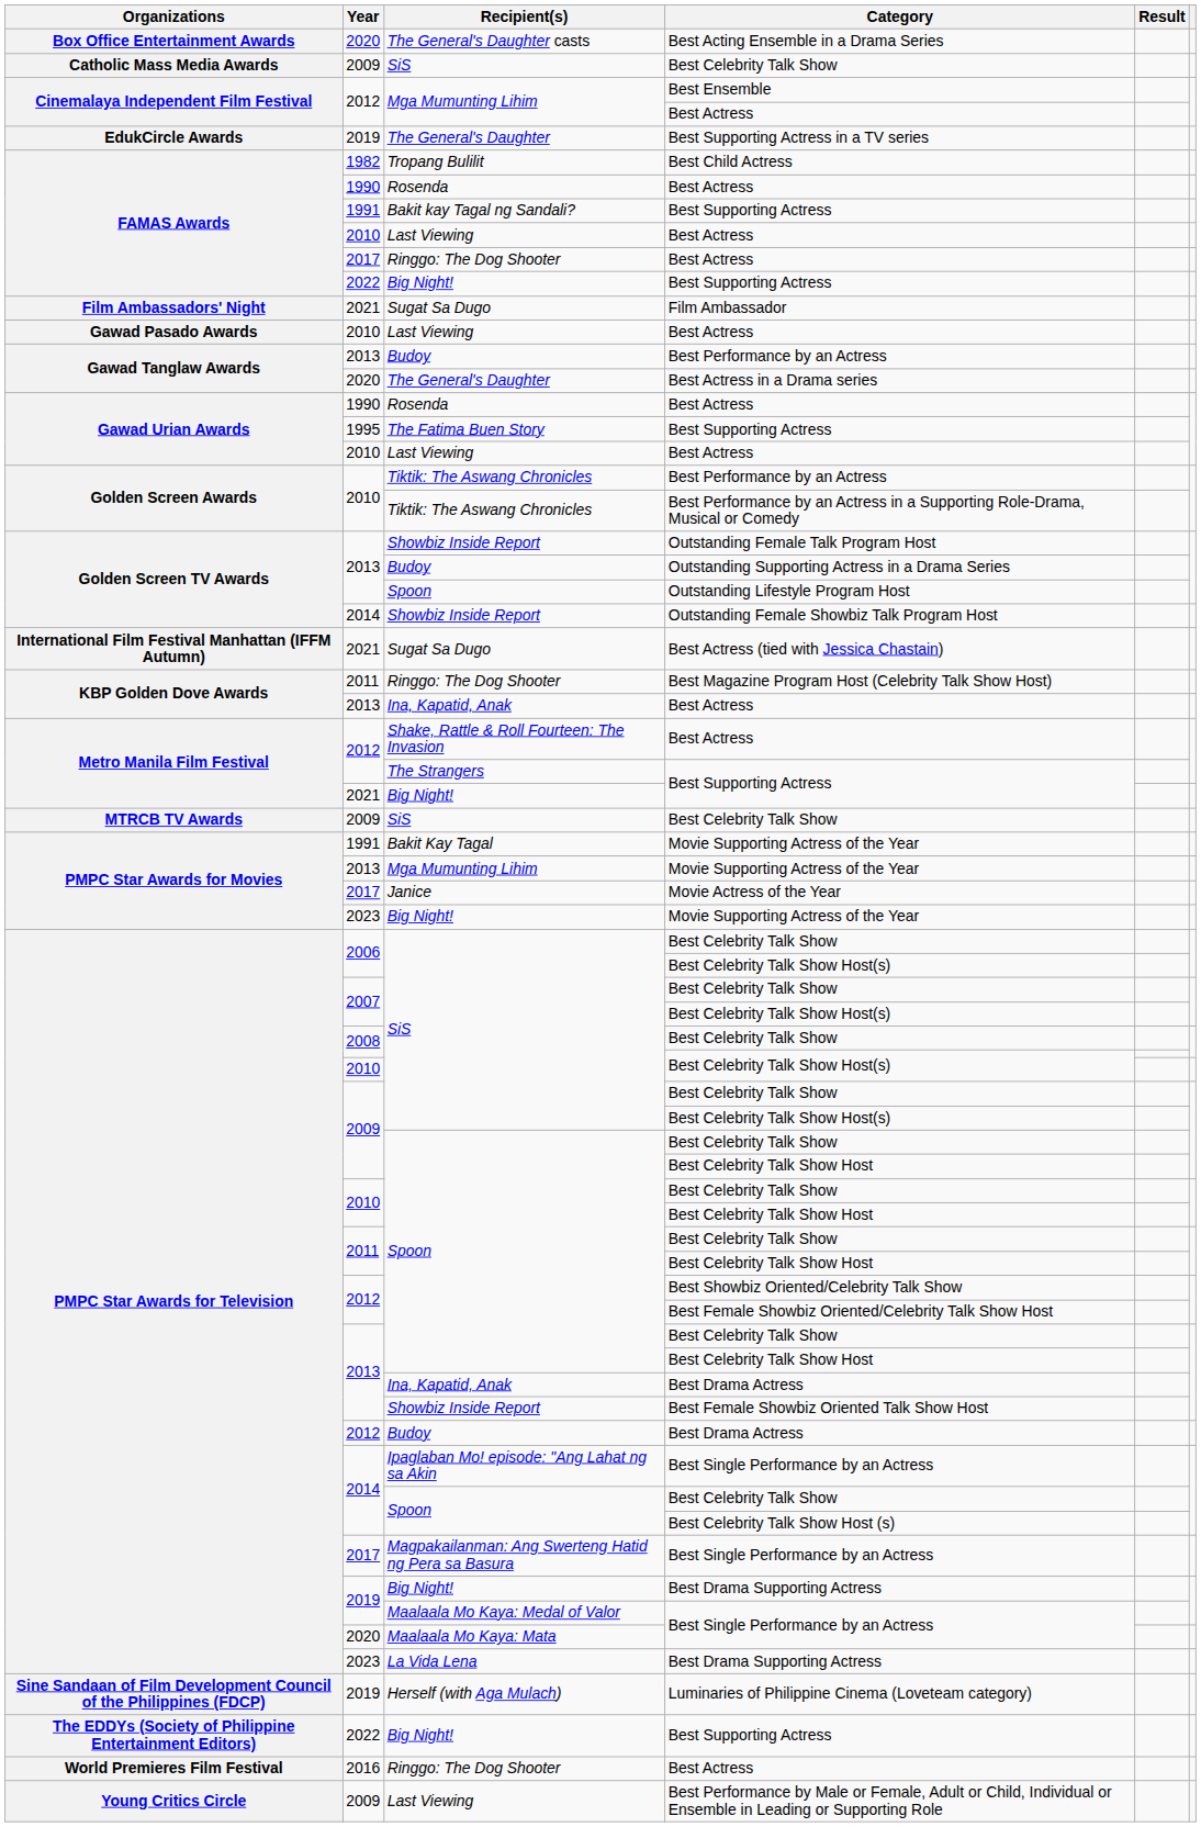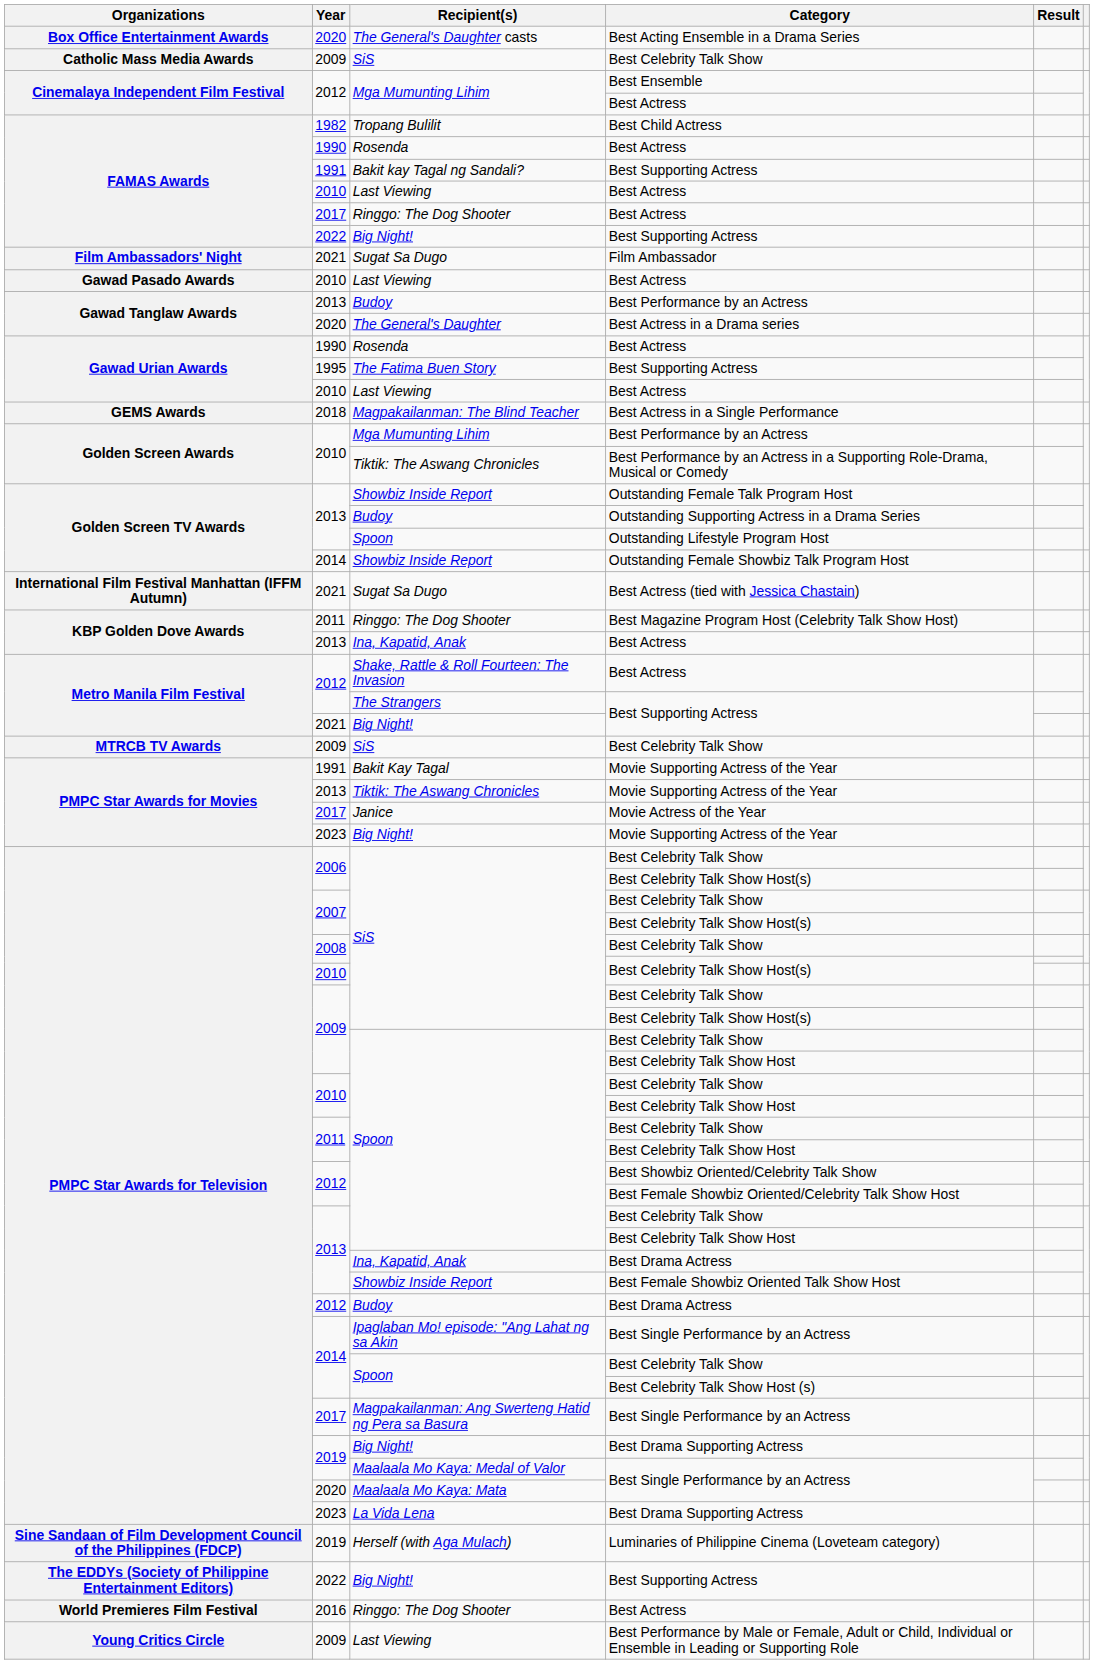 <table class="wikitable">
 <tr>
 <th scope="col">Organizations</th>
 <th scope="col">Year</th>
 <th scope="col">Recipient(s)</th>
 <th scope="col">Category</th>
 <th scope="col">Result</th>
 <th scope="col" class="unsortable"></th>
 </tr>
 <tr>
 <th scope="rowgroup"><a href='#'>Box Office Entertainment Awards</a></th>
 <td><a href='#'>2020</a></td>
 <td><em><a href='#'>The General's Daughter</a></em> casts</td>
 <td>Best Acting Ensemble in a Drama Series</td>
 <td></td>
 <td></td>
 </tr>
 <tr>
 <th scope="rowgroup">Catholic Mass Media Awards</th>
 <td>2009</td>
 <td><em><a href='#'>SiS</a></em></td>
 <td>Best Celebrity Talk Show</td>
 <td></td>
 <td></td>
 </tr>
 <tr>
 <th scope="rowgroup" rowspan="2"><a href='#'>Cinemalaya Independent Film Festival</a></th>
 <td rowspan="2">2012</td>
 <td rowspan="2"><em><a href='#'>Mga Mumunting Lihim</a></em></td>
 <td>Best Ensemble</td>
 <td></td>
 <td rowspan="2"></td>
 </tr>
 <tr>
 <td>Best Actress</td>
-<td></td>
-</tr>
-<tr>
-<th scope="rowgroup">EdukCircle Awards</th>
-<td>2019</td>
-<td><em><a href='#'>The General's Daughter</a></em></td>
-<td>Best Supporting Actress in a TV series</td>
-<td></td>
 <td></td>
 </tr>
 <tr>
 <th scope="rowgroup" rowspan="6"><a href='#'>FAMAS Awards</a></th>
 <td><a href='#'>1982</a></td>
 <td><em>Tropang Bulilit</em></td>
 <td>Best Child Actress</td>
 <td></td>
 <td></td>
 </tr>
 <tr>
 <td><a href='#'>1990</a></td>
 <td><em>Rosenda</em></td>
 <td>Best Actress</td>
 <td></td>
 <td></td>
 </tr>
 <tr>
 <td><a href='#'>1991</a></td>
 <td><em>Bakit kay Tagal ng Sandali?</em></td>
 <td>Best Supporting Actress</td>
 <td></td>
 <td></td>
 </tr>
 <tr>
 <td><a href='#'>2010</a></td>
 <td><em>Last Viewing</em></td>
 <td>Best Actress</td>
 <td></td>
 <td></td>
 </tr>
 <tr>
 <td><a href='#'>2017</a></td>
 <td><em>Ringgo: The Dog Shooter</em></td>
 <td>Best Actress</td>
 <td></td>
 <td></td>
 </tr>
 <tr>
 <td 2022 FAMAS Awards><a href='#'>2022</a></td>
 <td><em><a href='#'>Big Night!</a></em></td>
 <td>Best Supporting Actress</td>
 <td></td>
 <td></td>
 </tr>
 <tr>
 <th scope="rowgroup"><a href='#'>Film Ambassadors' Night</a></th>
 <td>2021</td>
 <td><em>Sugat Sa Dugo</em></td>
 <td>Film Ambassador</td>
 <td></td>
 <td></td>
 </tr>
 <tr>
 <th scope="rowgroup">Gawad Pasado Awards</th>
 <td>2010</td>
 <td><em>Last Viewing</em></td>
 <td>Best Actress</td>
 <td></td>
 <td></td>
 </tr>
 <tr>
 <th scope="rowgroup" rowspan="2">Gawad Tanglaw Awards</th>
 <td>2013</td>
 <td><em><a href='#'>Budoy</a></em></td>
 <td>Best Performance by an Actress</td>
 <td></td>
 <td></td>
 </tr>
 <tr>
 <td>2020</td>
 <td><em><a href='#'>The General's Daughter</a></em></td>
 <td>Best Actress in a Drama series</td>
 <td></td>
 <td></td>
 </tr>
 <tr>
 <th scope="rowgroup" rowspan="3"><a href='#'>Gawad Urian Awards</a></th>
 <td>1990</td>
 <td><em>Rosenda</em></td>
 <td>Best Actress</td>
 <td></td>
 <td rowspan="3"></td>
 </tr>
 <tr>
 <td>1995</td>
 <td><em><a href='#'>The Fatima Buen Story</a></em></td>
 <td>Best Supporting Actress</td>
 <td></td>
 </tr>
 <tr>
 <td>2010</td>
 <td><em>Last Viewing</em></td>
 <td>Best Actress</td>
 <td></td>
 </tr>
 <tr>
+<th scope="rowgroup">GEMS Awards</th>
+<td>2018</td>
+<td><em><a href='#'>Magpakailanman: The Blind Teacher</a></em></td>
+<td>Best Actress in a Single Performance</td>
+<td></td>
+<td></td>
+</tr>
+<tr>
 <th scope="rowgroup" rowspan="2">Golden Screen Awards</th>
 <td rowspan="2">2010</td>
-<td><em><a href='#'>Tiktik: The Aswang Chronicles</a></em></td>
+<td><em><a href='#'>Mga Mumunting Lihim</a></em></td>
 <td>Best Performance by an Actress</td>
 <td></td>
 <td rowspan="2"></td>
 </tr>
 <tr>
 <td><em>Tiktik: The Aswang Chronicles</em></td>
 <td>Best Performance by an Actress in a Supporting Role-Drama, Musical or Comedy</td>
 <td></td>
 </tr>
 <tr>
 <th scope="rowgroup" rowspan="4">Golden Screen TV Awards</th>
 <td rowspan="3">2013</td>
 <td><em><a href='#'>Showbiz Inside Report</a></em></td>
 <td>Outstanding Female Talk Program Host</td>
 <td></td>
 <td rowspan="3"></td>
 </tr>
 <tr>
 <td><em><a href='#'>Budoy</a></em></td>
 <td>Outstanding Supporting Actress in a Drama Series</td>
 <td></td>
 </tr>
 <tr>
 <td><em><a href='#'>Spoon</a></em></td>
 <td>Outstanding Lifestyle Program Host</td>
 <td></td>
 </tr>
 <tr>
 <td>2014</td>
 <td><em><a href='#'>Showbiz Inside Report</a></em></td>
 <td>Outstanding Female Showbiz Talk Program Host</td>
 <td></td>
 <td></td>
 </tr>
 <tr>
 <th scope="rowgroup">International Film Festival Manhattan (IFFM Autumn)</th>
 <td>2021</td>
 <td><em>Sugat Sa Dugo</em></td>
 <td>Best Actress (tied with <a href='#'>Jessica Chastain</a>)</td>
 <td></td>
 <td></td>
 </tr>
 <tr>
 <th scope="rowgroup" rowspan="2">KBP Golden Dove Awards</th>
 <td>2011</td>
 <td><em>Ringgo: The Dog Shooter</em></td>
 <td>Best Magazine Program Host (Celebrity Talk Show Host)</td>
 <td></td>
 <td></td>
 </tr>
 <tr>
 <td>2013</td>
 <td><em><a href='#'>Ina, Kapatid, Anak</a></em></td>
 <td>Best Actress</td>
 <td></td>
 <td></td>
 </tr>
 <tr>
 <th scope="rowgroup" rowspan="3"><a href='#'>Metro Manila Film Festival</a></th>
 <td rowspan="2"><a href='#'>2012</a></td>
 <td><em><a href='#'>Shake, Rattle & Roll Fourteen: The Invasion</a></em></td>
 <td>Best Actress</td>
 <td></td>
 <td rowspan="2"></td>
 </tr>
 <tr>
 <td><em><a href='#'>The Strangers</a></em></td>
 <td rowspan="2">Best Supporting Actress</td>
 <td></td>
 </tr>
 <tr>
 <td>2021</td>
 <td><em><a href='#'>Big Night!</a></em></td>
 <td></td>
 <td></td>
 </tr>
 <tr>
 <th scope="rowgroup"><a href='#'>MTRCB TV Awards</a></th>
 <td>2009</td>
 <td><em><a href='#'>SiS</a></em></td>
 <td>Best Celebrity Talk Show</td>
 <td></td>
 <td></td>
 </tr>
 <tr>
 <th scope="rowgroup" rowspan="4"><a href='#'>PMPC Star Awards for Movies</a></th>
 <td>1991</td>
 <td><em>Bakit Kay Tagal</em></td>
 <td>Movie Supporting Actress of the Year</td>
 <td></td>
 <td></td>
 </tr>
 <tr>
 <td>2013</td>
-<td><em><a href='#'>Mga Mumunting Lihim</a></em></td>
+<td><em><a href='#'>Tiktik: The Aswang Chronicles</a></em></td>
 <td>Movie Supporting Actress of the Year</td>
 <td></td>
 <td></td>
 </tr>
 <tr>
 <td><a href='#'>2017</a></td>
 <td><em>Janice</em></td>
 <td>Movie Actress of the Year</td>
 <td></td>
 <td></td>
 </tr>
 <tr>
 <td>2023</td>
 <td><em><a href='#'>Big Night!</a></em></td>
 <td>Movie Supporting Actress of the Year</td>
 <td></td>
 <td></td>
 </tr>
 <tr>
 <th scope="rowgroup" rowspan="30"><a href='#'>PMPC Star Awards for Television</a></th>
 <td rowspan="2"><a href='#'>2006</a></td>
 <td rowspan="9"><em><a href='#'>SiS</a></em></td>
 <td>Best Celebrity Talk Show</td>
 <td></td>
 <td rowspan="2"></td>
 </tr>
 <tr>
 <td>Best Celebrity Talk Show Host(s)</td>
 <td></td>
 </tr>
 <tr>
 <td rowspan="2"><a href='#'>2007</a></td>
 <td>Best Celebrity Talk Show</td>
 <td></td>
 <td rowspan="2"></td>
 </tr>
 <tr>
 <td>Best Celebrity Talk Show Host(s)</td>
 <td></td>
 </tr>
 <tr>
 <td rowspan="2"><a href='#'>2008</a></td>
 <td>Best Celebrity Talk Show</td>
 <td></td>
 <td rowspan="2"></td>
 </tr>
 <tr>
 <td rowspan="2">Best Celebrity Talk Show Host(s)</td>
 <td></td>
 </tr>
 <tr>
 <td><a href='#'>2010</a></td>
 <td></td>
 <td></td>
 </tr>
 <tr>
 <td rowspan="4"><a href='#'>2009</a></td>
 <td>Best Celebrity Talk Show</td>
 <td></td>
 <td rowspan="4"></td>
 </tr>
 <tr>
 <td>Best Celebrity Talk Show Host(s)</td>
 <td></td>
 </tr>
 <tr>
 <td rowspan="10"><em><a href='#'>Spoon</a></em></td>
 <td>Best Celebrity Talk Show</td>
 <td></td>
 </tr>
 <tr>
 <td>Best Celebrity Talk Show Host</td>
 <td></td>
 </tr>
 <tr>
 <td rowspan="2"><a href='#'>2010</a></td>
 <td>Best Celebrity Talk Show</td>
 <td></td>
 <td rowspan="2"></td>
 </tr>
 <tr>
 <td>Best Celebrity Talk Show Host</td>
 <td></td>
 </tr>
 <tr>
 <td rowspan="2"><a href='#'>2011</a></td>
 <td>Best Celebrity Talk Show</td>
 <td></td>
 <td rowspan="2"></td>
 </tr>
 <tr>
 <td>Best Celebrity Talk Show Host</td>
 <td></td>
 </tr>
 <tr>
 <td rowspan="2"><a href='#'>2012</a></td>
 <td>Best Showbiz Oriented/Celebrity Talk Show</td>
 <td></td>
 <td rowspan="2"></td>
 </tr>
 <tr>
 <td>Best Female Showbiz Oriented/Celebrity Talk Show Host</td>
 <td></td>
 </tr>
 <tr>
 <td rowspan="4"><a href='#'>2013</a></td>
 <td>Best Celebrity Talk Show</td>
 <td></td>
 <td rowspan="4"></td>
 </tr>
 <tr>
 <td>Best Celebrity Talk Show Host</td>
 <td></td>
 </tr>
 <tr>
 <td><em><a href='#'>Ina, Kapatid, Anak</a></em></td>
 <td>Best Drama Actress</td>
 <td></td>
 </tr>
 <tr>
 <td><em><a href='#'>Showbiz Inside Report</a></em></td>
 <td>Best Female Showbiz Oriented Talk Show Host</td>
 <td></td>
 </tr>
 <tr>
 <td><a href='#'>2012</a></td>
 <td><em><a href='#'>Budoy</a></em></td>
 <td>Best Drama Actress</td>
 <td></td>
 <td></td>
 </tr>
 <tr>
 <td rowspan="3"><a href='#'>2014</a></td>
 <td><em><a href='#'>Ipaglaban Mo! episode: "Ang Lahat ng sa Akin</a></em></td>
 <td>Best Single Performance by an Actress</td>
 <td></td>
 <td rowspan="3"></td>
 </tr>
 <tr>
 <td rowspan="2"><em><a href='#'>Spoon</a></em></td>
 <td>Best Celebrity Talk Show</td>
 <td></td>
 </tr>
 <tr>
 <td>Best Celebrity Talk Show Host (s)</td>
 <td></td>
 </tr>
 <tr>
 <td><a href='#'>2017</a></td>
 <td><em><a href='#'>Magpakailanman: Ang Swerteng Hatid ng Pera sa Basura</a></em></td>
 <td>Best Single Performance by an Actress</td>
 <td></td>
 <td></td>
 </tr>
 <tr>
 <td rowspan="2"><a href='#'>2019</a></td>
 <td><em><a href='#'>Big Night!</a></em></td>
 <td>Best Drama Supporting Actress</td>
 <td></td>
 <td rowspan="2"></td>
 </tr>
 <tr>
 <td><em><a href='#'>Maalaala Mo Kaya: Medal of Valor</a></em></td>
 <td rowspan="2">Best Single Performance by an Actress</td>
 <td></td>
 </tr>
 <tr>
 <td>2020</td>
 <td><em><a href='#'>Maalaala Mo Kaya: Mata</a></em></td>
 <td></td>
 <td></td>
 </tr>
 <tr>
 <td>2023</td>
 <td><em><a href='#'>La Vida Lena</a></em></td>
 <td>Best Drama Supporting Actress</td>
 <td></td>
 <td></td>
 </tr>
 <tr>
 <th scope="rowgroup"><a href='#'>Sine Sandaan of Film Development Council of the Philippines (FDCP)</a></th>
 <td>2019</td>
 <td><em>Herself (with <a href='#'>Aga Mulach</a>)</em></td>
 <td>Luminaries of Philippine Cinema (Loveteam category)</td>
 <td></td>
 <td></td>
 </tr>
 <tr>
 <th scope="rowgroup"><a href='#'>The EDDYs (Society of Philippine Entertainment Editors)</a></th>
 <td>2022</td>
 <td><em><a href='#'>Big Night!</a></em></td>
 <td>Best Supporting Actress</td>
 <td></td>
 <td></td>
 </tr>
 <tr>
 <th scope="rowgroup">World Premieres Film Festival</th>
 <td>2016</td>
 <td><em>Ringgo: The Dog Shooter</em></td>
 <td>Best Actress</td>
 <td></td>
 <td></td>
 </tr>
 <tr>
 <th scope="rowgroup"><a href='#'>Young Critics Circle</a></th>
 <td>2009</td>
 <td><em>Last Viewing</em></td>
 <td>Best Performance by Male or Female, Adult or Child, Individual or Ensemble in Leading or Supporting Role</td>
 <td></td>
 <td></td>
 </tr>
 </table>
